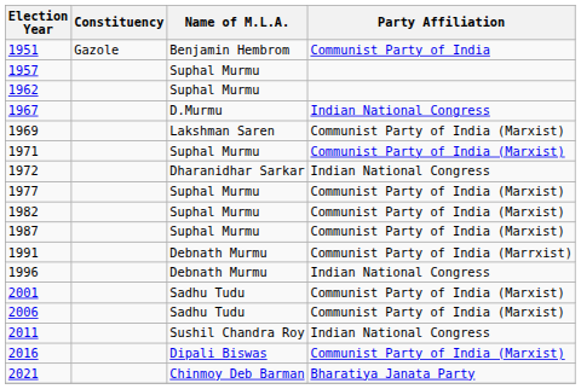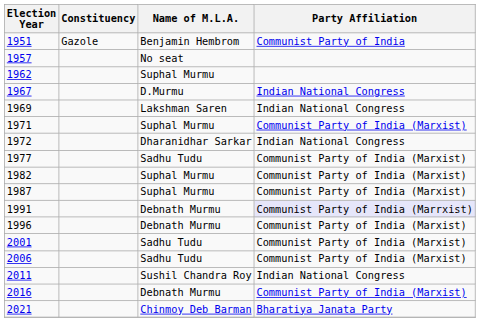 <table class="wikitable sortable">
 <tr>
 <th>Election<br> Year</th>
 <th>Constituency</th>
 <th>Name of M.L.A.</th>
 <th>Party Affiliation</th>
 </tr>
 <tr>
 <td><a href='#'>1951</a></td>
 <td>Gazole</td>
 <td>Benjamin Hembrom</td>
 <td><a href='#'>Communist Party of India</a></td>
 </tr>
 <tr>
 <td><a href='#'>1957</a></td>
 <td></td>
-<td>Suphal Murmu</td>
+<td>No seat</td>
 <td></td>
 </tr>
 <tr>
 <td><a href='#'>1962</a></td>
 <td></td>
 <td>Suphal Murmu</td>
 <td></td>
 </tr>
 <tr>
 <td><a href='#'>1967</a></td>
 <td></td>
 <td>D.Murmu</td>
 <td><a href='#'>Indian National Congress</a></td>
 </tr>
 <tr>
 <td>1969</td>
 <td></td>
 <td>Lakshman Saren</td>
-<td>Communist Party of India (Marxist)</td>
+<td>Indian National Congress</td>
 </tr>
 <tr>
 <td>1971</td>
 <td></td>
 <td>Suphal Murmu</td>
 <td><a href='#'>Communist Party of India (Marxist)</a></td>
 </tr>
 <tr>
 <td>1972</td>
 <td></td>
 <td>Dharanidhar Sarkar</td>
 <td>Indian National Congress</td>
 </tr>
 <tr>
 <td>1977</td>
 <td></td>
-<td>Suphal Murmu</td>
+<td>Sadhu Tudu</td>
 <td>Communist Party of India (Marxist)</td>
 </tr>
 <tr>
 <td>1982</td>
 <td></td>
 <td>Suphal Murmu</td>
 <td>Communist Party of India (Marxist)</td>
 </tr>
 <tr>
 <td>1987</td>
 <td></td>
 <td>Suphal Murmu</td>
 <td>Communist Party of India (Marxist)</td>
 </tr>
 <tr>
 <td>1991</td>
 <td></td>
 <td>Debnath Murmu</td>
-<td>Communist Party of India (Marrxist)</td>
+<td style="background: lavender;">Communist Party of India (Marrxist)</td>
 </tr>
 <tr>
 <td>1996</td>
 <td></td>
 <td>Debnath Murmu</td>
-<td>Indian National Congress</td>
+<td>Communist Party of India (Marxist)</td>
 </tr>
 <tr>
 <td><a href='#'>2001</a></td>
 <td></td>
 <td>Sadhu Tudu</td>
 <td>Communist Party of India (Marxist)</td>
 </tr>
 <tr>
 <td><a href='#'>2006</a></td>
 <td></td>
 <td>Sadhu Tudu</td>
 <td>Communist Party of India (Marxist)</td>
 </tr>
 <tr>
 <td><a href='#'>2011</a></td>
 <td></td>
 <td>Sushil Chandra Roy</td>
 <td>Indian National Congress</td>
 </tr>
 <tr>
 <td><a href='#'>2016</a></td>
 <td></td>
-<td><a href='#'>Dipali Biswas</a></td>
+<td>Debnath Murmu</td>
 <td><a href='#'>Communist Party of India (Marxist)</a></td>
 </tr>
 <tr>
 <td><a href='#'>2021</a></td>
 <td></td>
 <td><a href='#'>Chinmoy Deb Barman</a></td>
 <td><a href='#'>Bharatiya Janata Party</a></td>
 </tr>
 <tr>
 </tr>
 </table>
